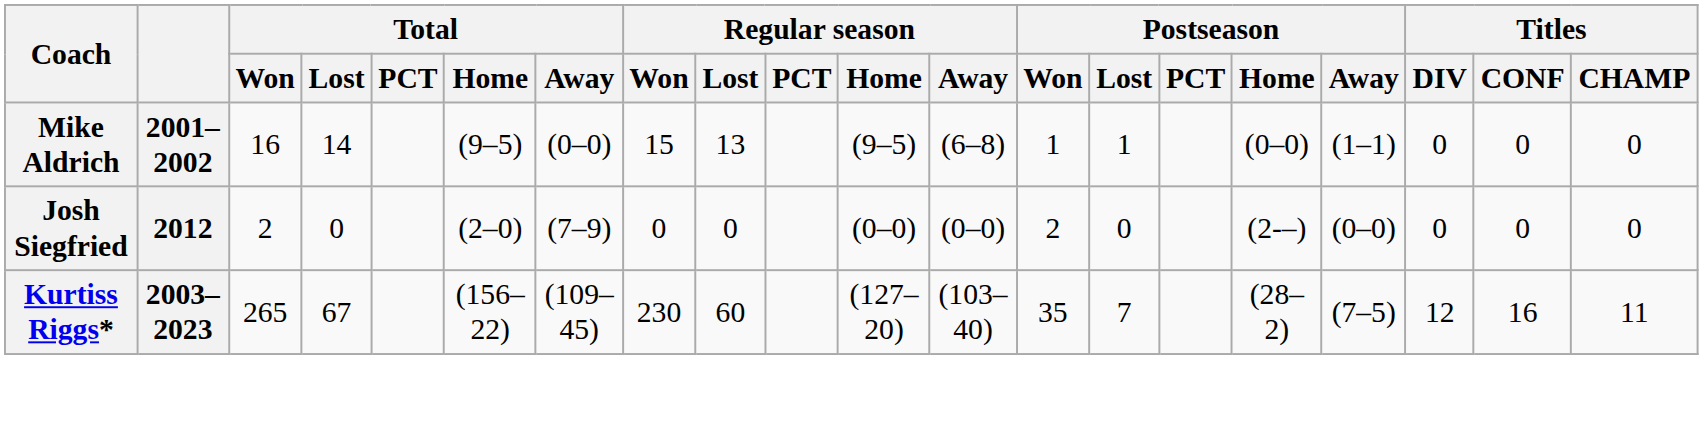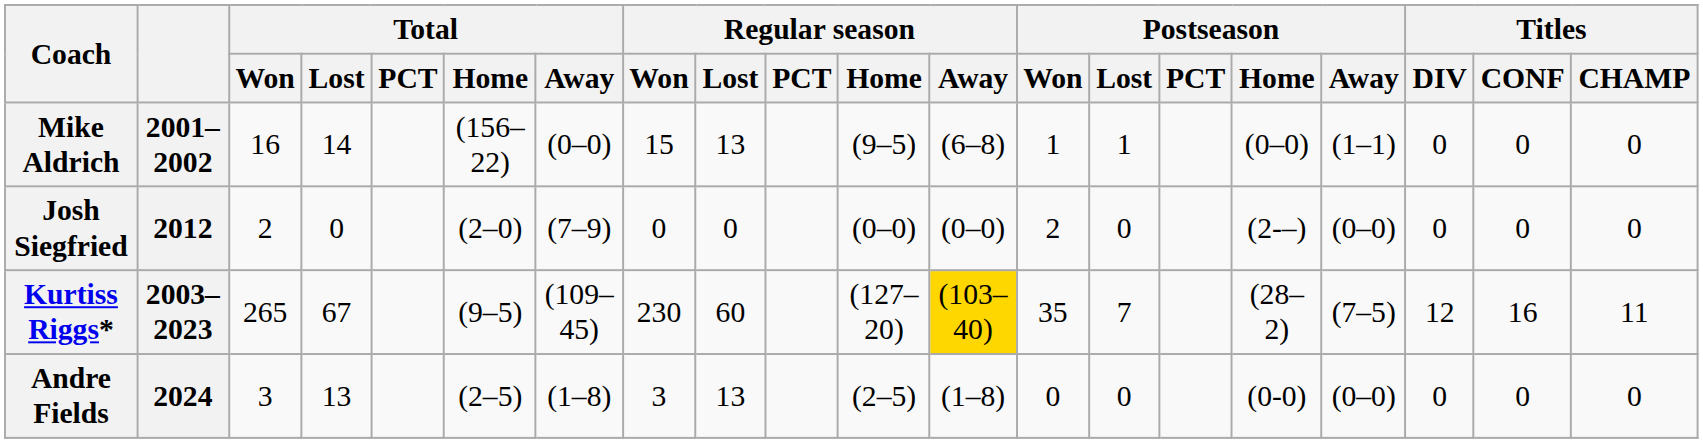 <table class="wikitable" style="font-size: 95%; text-align:center;">
 <tr>
 <th rowspan="2">Coach</th>
 <th rowspan="2"></th>
 <th colspan="5">Total</th>
 <th colspan="5">Regular season</th>
 <th colspan="5">Postseason</th>
 <th colspan="3">Titles</th>
 </tr>
 <tr>
 <th>Won</th>
 <th>Lost</th>
 <th>PCT</th>
 <th>Home</th>
 <th>Away</th>
 <th>Won</th>
 <th>Lost</th>
 <th>PCT</th>
 <th>Home</th>
 <th>Away</th>
 <th>Won</th>
 <th>Lost</th>
 <th>PCT</th>
 <th>Home</th>
 <th>Away</th>
 <th>DIV</th>
 <th>CONF</th>
 <th>CHAMP</th>
 </tr>
 <tr>
 <th>Mike Aldrich</th>
 <th>2001–2002</th>
 <td>16</td>
 <td>14</td>
 <td></td>
-<td>(9–5)</td>
+<td>(156–22)</td>
 <td>(0–0)</td>
 <td>15</td>
 <td>13</td>
 <td></td>
 <td>(9–5)</td>
 <td>(6–8)</td>
 <td>1</td>
 <td>1</td>
 <td></td>
 <td>(0–0)</td>
 <td>(1–1)</td>
 <td>0</td>
 <td>0</td>
 <td>0</td>
 </tr>
 <tr>
 <th>Josh Siegfried</th>
 <th>2012</th>
 <td>2</td>
 <td>0</td>
 <td></td>
 <td>(2–0)</td>
 <td>(7–9)</td>
 <td>0</td>
 <td>0</td>
 <td></td>
 <td>(0–0)</td>
 <td>(0–0)</td>
 <td>2</td>
 <td>0</td>
 <td></td>
 <td>(2-–)</td>
 <td>(0–0)</td>
 <td>0</td>
 <td>0</td>
 <td>0</td>
 </tr>
 <tr>
 <th><a href='#'>Kurtiss Riggs</a>*</th>
 <th>2003–2023</th>
 <td>265</td>
 <td>67</td>
 <td></td>
-<td>(156–22)</td>
+<td>(9–5)</td>
 <td>(109–45)</td>
 <td>230</td>
 <td>60</td>
 <td></td>
 <td>(127–20)</td>
-<td>(103–40)</td>
+<td style="background: gold;">(103–40)</td>
 <td>35</td>
 <td>7</td>
 <td></td>
 <td>(28–2)</td>
 <td>(7–5)</td>
 <td>12</td>
 <td>16</td>
 <td>11</td>
 </tr>
+<tr>
+<th>Andre Fields</th>
+<th>2024</th>
+<td>3</td>
+<td>13</td>
+<td></td>
+<td>(2–5)</td>
+<td>(1–8)</td>
+<td>3</td>
+<td>13</td>
+<td></td>
+<td>(2–5)</td>
+<td>(1–8)</td>
+<td>0</td>
+<td>0</td>
+<td></td>
+<td>(0-0)</td>
+<td>(0–0)</td>
+<td>0</td>
+<td>0</td>
+<td>0</td>
+</tr>
 </table>
